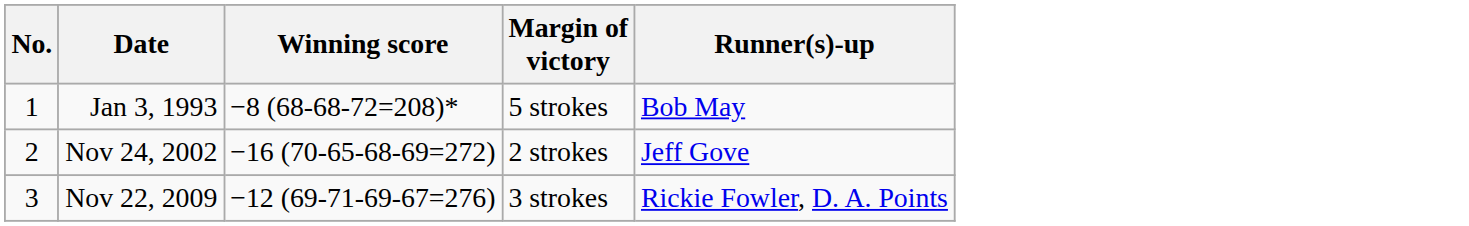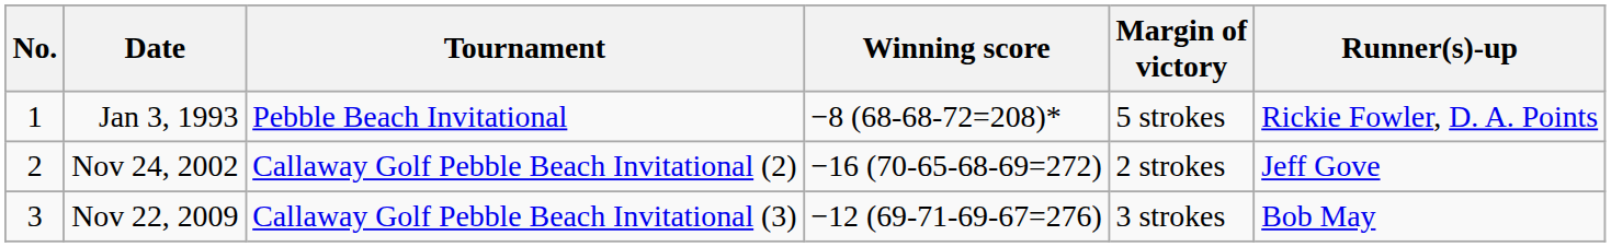 <table class="wikitable" style="font-size:95%;">
 <tr>
 <th>No.</th>
 <th>Date</th>
+<th>Tournament</th>
 <th>Winning score</th>
 <th>Margin of<br>victory</th>
 <th>Runner(s)-up</th>
 </tr>
 <tr>
 <td align=center>1</td>
 <td align=right>Jan 3, 1993</td>
+<td><a href='#'>Pebble Beach Invitational</a></td>
 <td>−8 (68-68-72=208)*</td>
 <td>5 strokes</td>
-<td> <a href='#'>Bob May</a></td>
+<td> <a href='#'>Rickie Fowler</a>,  <a href='#'>D. A. Points</a></td>
 </tr>
 <tr>
 <td align=center>2</td>
 <td align=right>Nov 24, 2002</td>
+<td><a href='#'>Callaway Golf Pebble Beach Invitational</a> (2)</td>
 <td>−16 (70-65-68-69=272)</td>
 <td>2 strokes</td>
 <td> <a href='#'>Jeff Gove</a></td>
 </tr>
 <tr>
 <td align=center>3</td>
 <td align=right>Nov 22, 2009</td>
+<td><a href='#'>Callaway Golf Pebble Beach Invitational</a> (3)</td>
 <td>−12 (69-71-69-67=276)</td>
 <td>3 strokes</td>
-<td> <a href='#'>Rickie Fowler</a>,  <a href='#'>D. A. Points</a></td>
+<td> <a href='#'>Bob May</a></td>
 </tr>
 </table>
